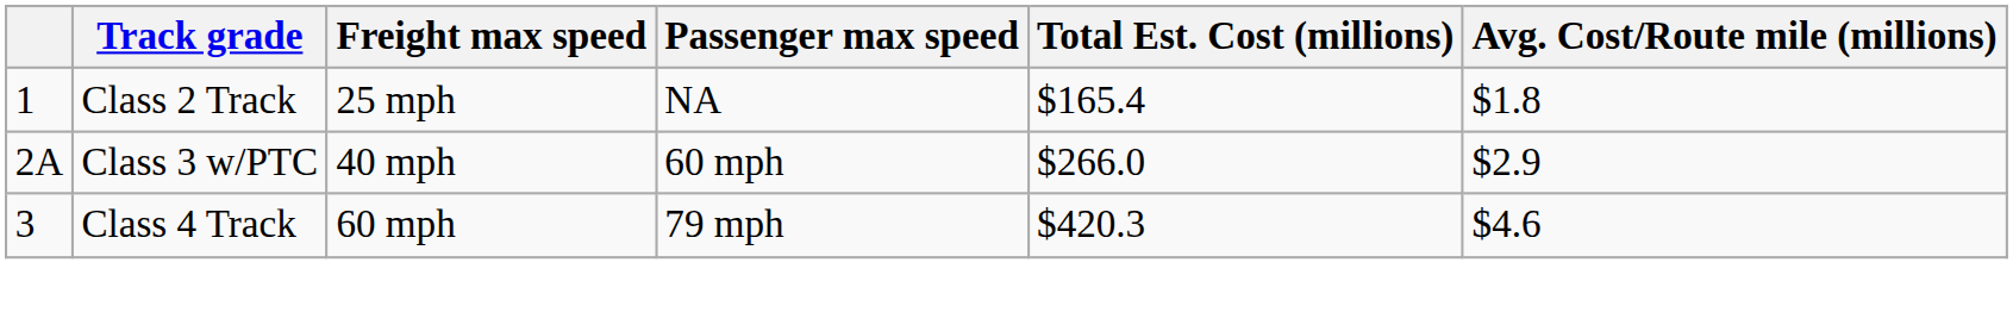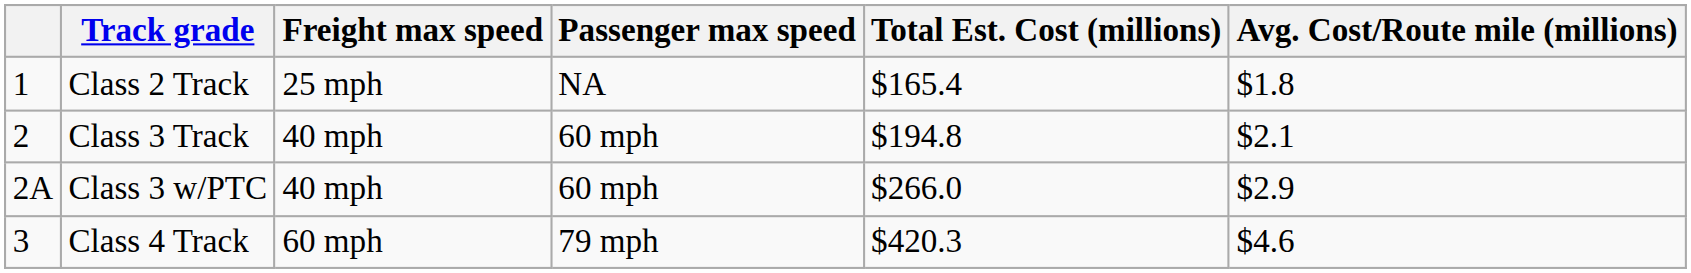 <table class="wikitable">
 <tr>
 <th></th>
 <th><a href='#'>Track grade</a></th>
 <th>Freight max speed</th>
 <th>Passenger max speed</th>
 <th>Total Est. Cost (millions)</th>
 <th>Avg. Cost/Route mile (millions)</th>
 </tr>
 <tr>
 <td>1</td>
 <td>Class 2 Track</td>
 <td>25 mph</td>
 <td>NA</td>
 <td>$165.4</td>
 <td>$1.8</td>
 </tr>
 <tr>
+<td>2</td>
+<td>Class 3 Track</td>
+<td>40 mph</td>
+<td>60 mph</td>
+<td>$194.8</td>
+<td>$2.1</td>
+</tr>
+<tr>
 <td>2A</td>
 <td>Class 3 w/PTC</td>
 <td>40 mph</td>
 <td>60 mph</td>
 <td>$266.0</td>
 <td>$2.9</td>
 </tr>
 <tr>
 <td>3</td>
 <td>Class 4 Track</td>
 <td>60 mph</td>
 <td>79 mph</td>
 <td>$420.3</td>
 <td>$4.6</td>
 </tr>
 </table>
